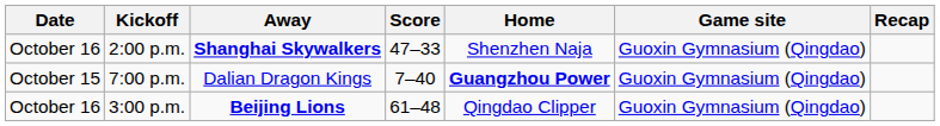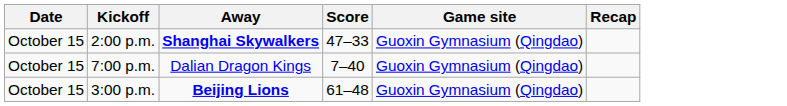 <table class="wikitable" style="font-size: 95%;">
 <tr>
 <th>Date</th>
 <th>Kickoff</th>
 <th>Away</th>
 <th>Score</th>
-<th>Home</th>
 <th>Game site</th>
 <th>Recap</th>
 </tr>
 <tr style="text-align:center;">
-<td>October 16</td>
+<td>October 15</td>
 <td>2:00 p.m.</td>
 <td><strong><a href='#'>Shanghai Skywalkers</a></strong></td>
 <td>47–33</td>
-<td><a href='#'>Shenzhen Naja</a></td>
 <td><a href='#'>Guoxin Gymnasium</a> (<a href='#'>Qingdao</a>)</td>
 <td></td>
 </tr>
 <tr style="text-align:center;">
 <td>October 15</td>
 <td>7:00 p.m.</td>
 <td><a href='#'>Dalian Dragon Kings</a></td>
 <td>7–40</td>
-<td><strong><a href='#'>Guangzhou Power</a></strong></td>
 <td><a href='#'>Guoxin Gymnasium</a> (<a href='#'>Qingdao</a>)</td>
 <td></td>
 </tr>
 <tr style="text-align:center;">
-<td>October 16</td>
+<td>October 15</td>
 <td>3:00 p.m.</td>
 <td><strong><a href='#'>Beijing Lions</a></strong></td>
 <td>61–48</td>
-<td><a href='#'>Qingdao Clipper</a></td>
 <td><a href='#'>Guoxin Gymnasium</a> (<a href='#'>Qingdao</a>)</td>
 <td></td>
 </tr>
 </table>
